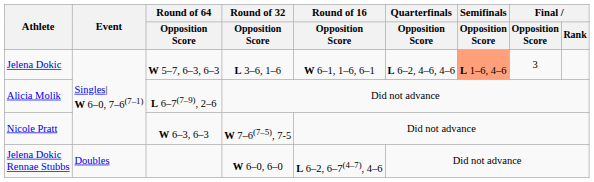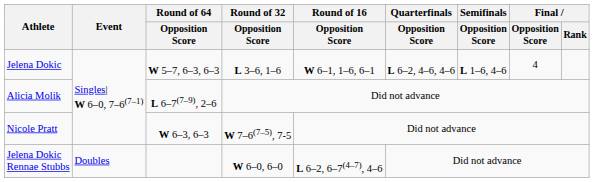 <table class=wikitable style="font-size:90%">
 <tr>
 <th rowspan="2">Athlete</th>
 <th rowspan="2">Event</th>
 <th>Round of 64</th>
 <th>Round of 32</th>
 <th>Round of 16</th>
 <th>Quarterfinals</th>
 <th>Semifinals</th>
 <th colspan=2>Final / </th>
 </tr>
 <tr style="font-size:95%">
 <th>Opposition<br>Score</th>
 <th>Opposition<br>Score</th>
 <th>Opposition<br>Score</th>
 <th>Opposition<br>Score</th>
 <th>Opposition<br>Score</th>
 <th>Opposition<br>Score</th>
 <th>Rank</th>
 </tr>
 <tr align=center>
 <td align=left><a href='#'>Jelena Dokic</a></td>
 <td align=left rowspan=3><a href='#'>Singles</a>| <br> <strong>W</strong> 6–0, 7–6<sup>(7–1)</sup></td>
 <td> <br> <strong>W</strong> 5–7, 6–3, 6–3</td>
 <td> <br> <strong>L</strong> 3–6, 1–6</td>
 <td> <br> <strong>W</strong> 6–1, 1–6, 6–1</td>
 <td> <br> <strong>L</strong> 6–2, 4–6, 4–6</td>
-<td style="background: lightsalmon;"> <br> <strong>L</strong> 1–6, 4–6</td>
-<td>3</td>
+<td> <br> <strong>L</strong> 1–6, 4–6</td>
+<td>4</td>
 </tr>
 <tr align=center>
 <td align=left><a href='#'>Alicia Molik</a></td>
 <td> <br> <strong>L</strong> 6–7<sup>(7–9)</sup>, 2–6</td>
 <td colspan=6>Did not advance</td>
 </tr>
 <tr align=center>
 <td align=left><a href='#'>Nicole Pratt</a></td>
 <td> <br> <strong>W</strong> 6–3, 6–3</td>
 <td> <br> <strong>W</strong> 7–6<sup>(7–5)</sup>, 7-5</td>
 <td colspan=5>Did not advance</td>
 </tr>
 <tr align=center>
 <td align=left><a href='#'>Jelena Dokic</a> <br> <a href='#'>Rennae Stubbs</a></td>
 <td align=left><a href='#'>Doubles</a></td>
 <td></td>
 <td> <br> <strong>W</strong> 6–0, 6–0</td>
 <td> <br> <strong>L</strong> 6–2, 6–7<sup>(4–7)</sup>, 4–6</td>
 <td colspan=4>Did not advance</td>
 </tr>
 </table>
